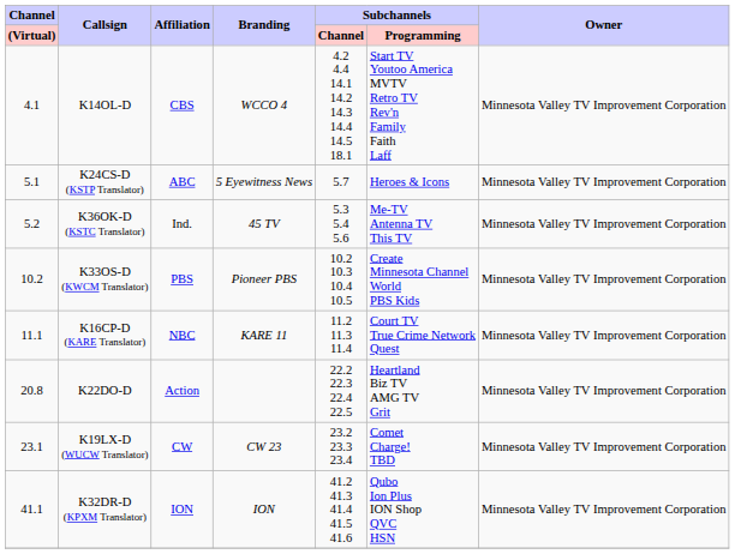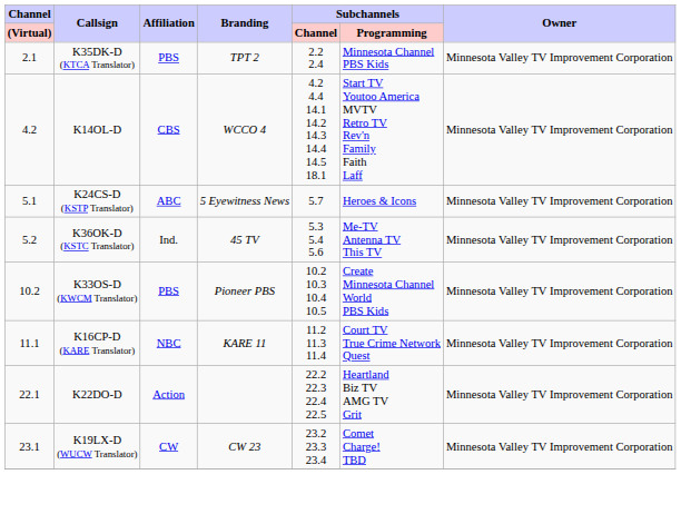 <table class=wikitable style="text-align:center">
 <tr>
 <th style="background:#ccccff;">Channel</th>
 <th style="background:#ccccff;" rowspan="2">Callsign</th>
 <th style="background:#ccccff;" rowspan="2">Affiliation</th>
 <th style="background:#ccccff;" rowspan="2">Branding</th>
 <th style="background:#ccccff;" colspan="2">Subchannels</th>
 <th style="background:#ccccff;" rowspan="2">Owner</th>
 </tr>
 <tr>
 <th style="background:#ffcccc;">(Virtual)</th>
 <th style="background:#ffcccc;">Channel</th>
 <th style="background:#ffcccc">Programming</th>
 </tr>
 <tr>
-<td>4.1</td>
+<td>2.1</td>
+<td>K35DK-D<br><small>(<a href='#'>KTCA</a> Translator)</small></td>
+<td><a href='#'>PBS</a></td>
+<td><em>TPT 2</em></td>
+<td>2.2<br>2.4</td>
+<td style="text-align:left"><a href='#'>Minnesota Channel</a><br><a href='#'>PBS Kids</a></td>
+<td style="text-align:left">Minnesota Valley TV Improvement Corporation</td>
+</tr>
+<tr>
+<td>4.2</td>
 <td>K14OL-D</td>
 <td><a href='#'>CBS</a></td>
 <td><em>WCCO 4</em></td>
 <td>4.2<br>4.4<br>14.1<br>14.2<br>14.3<br>14.4 <br>14.5<br>18.1<br></td>
 <td style="text-align:left"><a href='#'>Start TV</a><br><a href='#'>Youtoo America</a><br>MVTV<br><a href='#'>Retro TV</a><br><a href='#'>Rev'n</a><br><a href='#'>Family</a><br>Faith<br><a href='#'>Laff</a></td>
 <td style="text-align:left">Minnesota Valley TV Improvement Corporation</td>
 </tr>
 <tr>
 <td>5.1</td>
 <td>K24CS-D<br><small>(<a href='#'>KSTP</a> Translator)</small></td>
 <td><a href='#'>ABC</a></td>
 <td><em>5 Eyewitness News</em></td>
 <td>5.7</td>
 <td style="text-align:left"><a href='#'>Heroes & Icons</a></td>
 <td style="text-align:left">Minnesota Valley TV Improvement Corporation</td>
 </tr>
 <tr>
 <td>5.2</td>
 <td>K36OK-D<br><small>(<a href='#'>KSTC</a> Translator)</small></td>
 <td>Ind.</td>
 <td><em>45 TV</em></td>
 <td>5.3<br>5.4<br>5.6</td>
 <td style="text-align:left"><a href='#'>Me-TV</a><br><a href='#'>Antenna TV</a><br><a href='#'>This TV</a></td>
 <td style="text-align:left">Minnesota Valley TV Improvement Corporation</td>
 </tr>
 <tr>
 <td>10.2</td>
 <td>K33OS-D<br><small>(<a href='#'>KWCM</a> Translator)</small></td>
 <td><a href='#'>PBS</a></td>
 <td><em>Pioneer PBS</em></td>
 <td>10.2<br>10.3<br>10.4<br>10.5</td>
 <td style="text-align:left"><a href='#'>Create</a><br><a href='#'>Minnesota Channel</a><br><a href='#'>World</a><br><a href='#'>PBS Kids</a></td>
 <td style="text-align:left">Minnesota Valley TV Improvement Corporation</td>
 </tr>
 <tr>
 <td>11.1</td>
 <td>K16CP-D<br><small>(<a href='#'>KARE</a> Translator)</small></td>
 <td><a href='#'>NBC</a></td>
 <td><em>KARE 11</em></td>
 <td>11.2<br>11.3<br>11.4</td>
 <td style="text-align:left"><a href='#'>Court TV</a><br><a href='#'>True Crime Network</a><br><a href='#'>Quest</a></td>
 <td style="text-align:left">Minnesota Valley TV Improvement Corporation</td>
 </tr>
 <tr>
-<td>20.8</td>
+<td>22.1</td>
 <td>K22DO-D</td>
 <td><a href='#'>Action</a></td>
 <td></td>
 <td>22.2<br>22.3<br>22.4<br>22.5</td>
 <td style="text-align:left"><a href='#'>Heartland</a><br>Biz TV<br>AMG TV<br><a href='#'>Grit</a></td>
 <td style="text-align:left">Minnesota Valley TV Improvement Corporation</td>
 </tr>
 <tr>
 <td>23.1</td>
 <td>K19LX-D<br><small>(<a href='#'>WUCW</a> Translator)</small></td>
 <td><a href='#'>CW</a></td>
 <td><em>CW 23</em></td>
 <td>23.2<br>23.3<br>23.4</td>
 <td style="text-align:left"><a href='#'>Comet</a><br><a href='#'>Charge!</a><br><a href='#'>TBD</a></td>
 <td style="text-align:left">Minnesota Valley TV Improvement Corporation</td>
 </tr>
 <tr>
-<td>41.1</td>
-<td>K32DR-D<br><small>(<a href='#'>KPXM</a> Translator)</small></td>
-<td><a href='#'>ION</a></td>
-<td><em>ION</em></td>
-<td>41.2<br>41.3<br>41.4<br> 41.5<br>41.6</td>
-<td style="text-align:left"><a href='#'>Qubo</a><br><a href='#'>Ion Plus</a><br>ION Shop<br><a href='#'>QVC</a><br><a href='#'>HSN</a></td>
-<td style="text-align:left">Minnesota Valley TV Improvement Corporation</td>
-</tr>
-<tr>
 </tr>
 </table>
